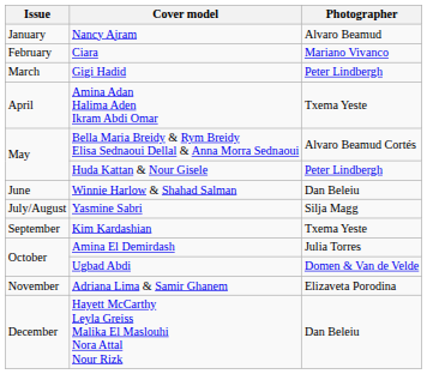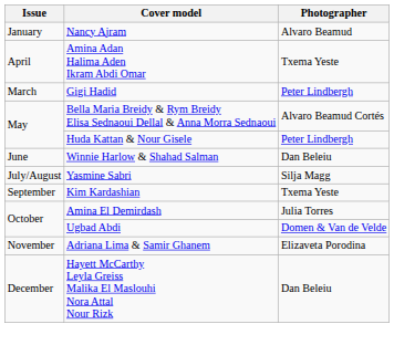 <table class="sortable wikitable">
 <tr>
 <th>Issue</th>
 <th>Cover model</th>
 <th>Photographer</th>
 </tr>
 <tr>
 <td>January</td>
 <td><a href='#'>Nancy Ajram</a></td>
 <td>Alvaro Beamud</td>
 </tr>
 <tr>
-<td>February</td>
-<td><a href='#'>Ciara</a></td>
-<td><a href='#'>Mariano Vivanco</a></td>
+<td>April</td>
+<td><a href='#'>Amina Adan</a><br><a href='#'>Halima Aden</a><br><a href='#'>Ikram Abdi Omar</a></td>
+<td>Txema Yeste</td>
 </tr>
 <tr>
 <td>March</td>
 <td><a href='#'>Gigi Hadid</a></td>
 <td><a href='#'>Peter Lindbergh</a></td>
-</tr>
-<tr>
-<td>April</td>
-<td><a href='#'>Amina Adan</a><br><a href='#'>Halima Aden</a><br><a href='#'>Ikram Abdi Omar</a></td>
-<td>Txema Yeste</td>
 </tr>
 <tr>
 <td rowspan=2>May</td>
 <td><a href='#'>Bella Maria Breidy</a> & <a href='#'>Rym Breidy</a><br><a href='#'>Elisa Sednaoui Dellal</a> & <a href='#'>Anna Morra Sednaoui</a></td>
 <td>Alvaro Beamud Cortés</td>
 </tr>
 <tr>
 <td><a href='#'>Huda Kattan</a> & <a href='#'>Nour Gisele</a></td>
 <td><a href='#'>Peter Lindbergh</a></td>
 </tr>
 <tr>
 <td>June</td>
 <td><a href='#'>Winnie Harlow</a> & <a href='#'>Shahad Salman</a></td>
 <td>Dan Beleiu</td>
 </tr>
 <tr>
 <td>July/August</td>
 <td><a href='#'>Yasmine Sabri</a></td>
 <td>Silja Magg</td>
 </tr>
 <tr>
 <td>September</td>
 <td><a href='#'>Kim Kardashian</a></td>
 <td>Txema Yeste</td>
 </tr>
 <tr>
 <td rowspan=2>October</td>
 <td><a href='#'>Amina El Demirdash</a></td>
 <td>Julia Torres</td>
 </tr>
 <tr>
 <td><a href='#'>Ugbad Abdi</a></td>
 <td><a href='#'>Domen & Van de Velde</a></td>
 </tr>
 <tr>
 <td>November</td>
 <td><a href='#'>Adriana Lima</a> & <a href='#'>Samir Ghanem</a></td>
 <td>Elizaveta Porodina</td>
 </tr>
 <tr>
 <td>December</td>
 <td><a href='#'>Hayett McCarthy</a><br><a href='#'>Leyla Greiss</a><br><a href='#'>Malika El Maslouhi</a><br><a href='#'>Nora Attal</a><br><a href='#'>Nour Rizk</a></td>
 <td>Dan Beleiu</td>
 </tr>
 </table>
